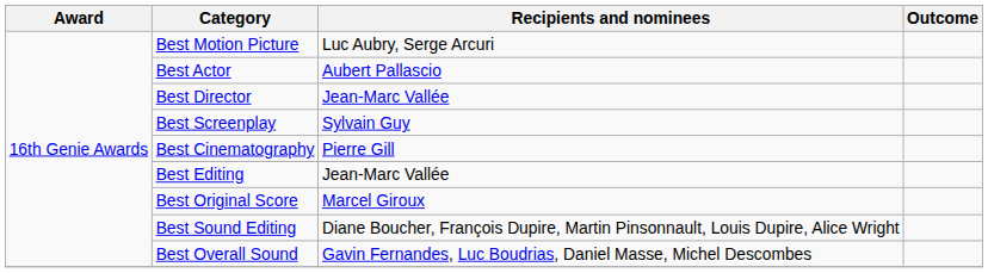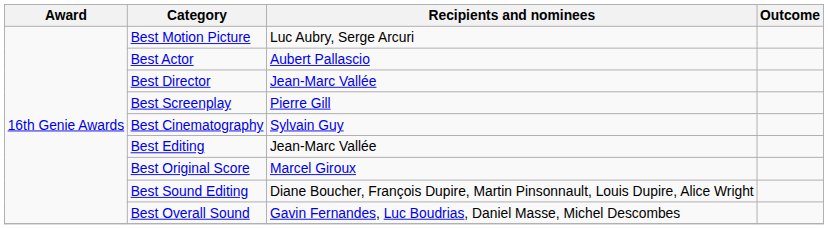 <table class="wikitable" style="font-size: 95%;">
 <tr>
 <th>Award</th>
 <th>Category</th>
 <th>Recipients and nominees</th>
 <th>Outcome</th>
 </tr>
 <tr>
 <td rowspan="9"><a href='#'>16th Genie Awards</a></td>
 <td><a href='#'>Best Motion Picture</a></td>
 <td>Luc Aubry, Serge Arcuri</td>
 <td></td>
 </tr>
 <tr>
 <td><a href='#'>Best Actor</a></td>
 <td><a href='#'>Aubert Pallascio</a></td>
 <td></td>
 </tr>
 <tr>
 <td><a href='#'>Best Director</a></td>
 <td><a href='#'>Jean-Marc Vallée</a></td>
 <td></td>
 </tr>
 <tr>
 <td><a href='#'>Best Screenplay</a></td>
-<td><a href='#'>Sylvain Guy</a></td>
+<td><a href='#'>Pierre Gill</a></td>
 <td></td>
 </tr>
 <tr>
 <td><a href='#'>Best Cinematography</a></td>
-<td><a href='#'>Pierre Gill</a></td>
+<td><a href='#'>Sylvain Guy</a></td>
 <td></td>
 </tr>
 <tr>
 <td><a href='#'>Best Editing</a></td>
 <td>Jean-Marc Vallée</td>
 <td></td>
 </tr>
 <tr>
 <td><a href='#'>Best Original Score</a></td>
 <td><a href='#'>Marcel Giroux</a></td>
 <td></td>
 </tr>
 <tr>
 <td><a href='#'>Best Sound Editing</a></td>
 <td>Diane Boucher, François Dupire, Martin Pinsonnault, Louis Dupire, Alice Wright</td>
 <td></td>
 </tr>
 <tr>
 <td><a href='#'>Best Overall Sound</a></td>
 <td><a href='#'>Gavin Fernandes</a>, <a href='#'>Luc Boudrias</a>, Daniel Masse, Michel Descombes</td>
 <td></td>
 </tr>
 <tr>
 </tr>
 </table>
